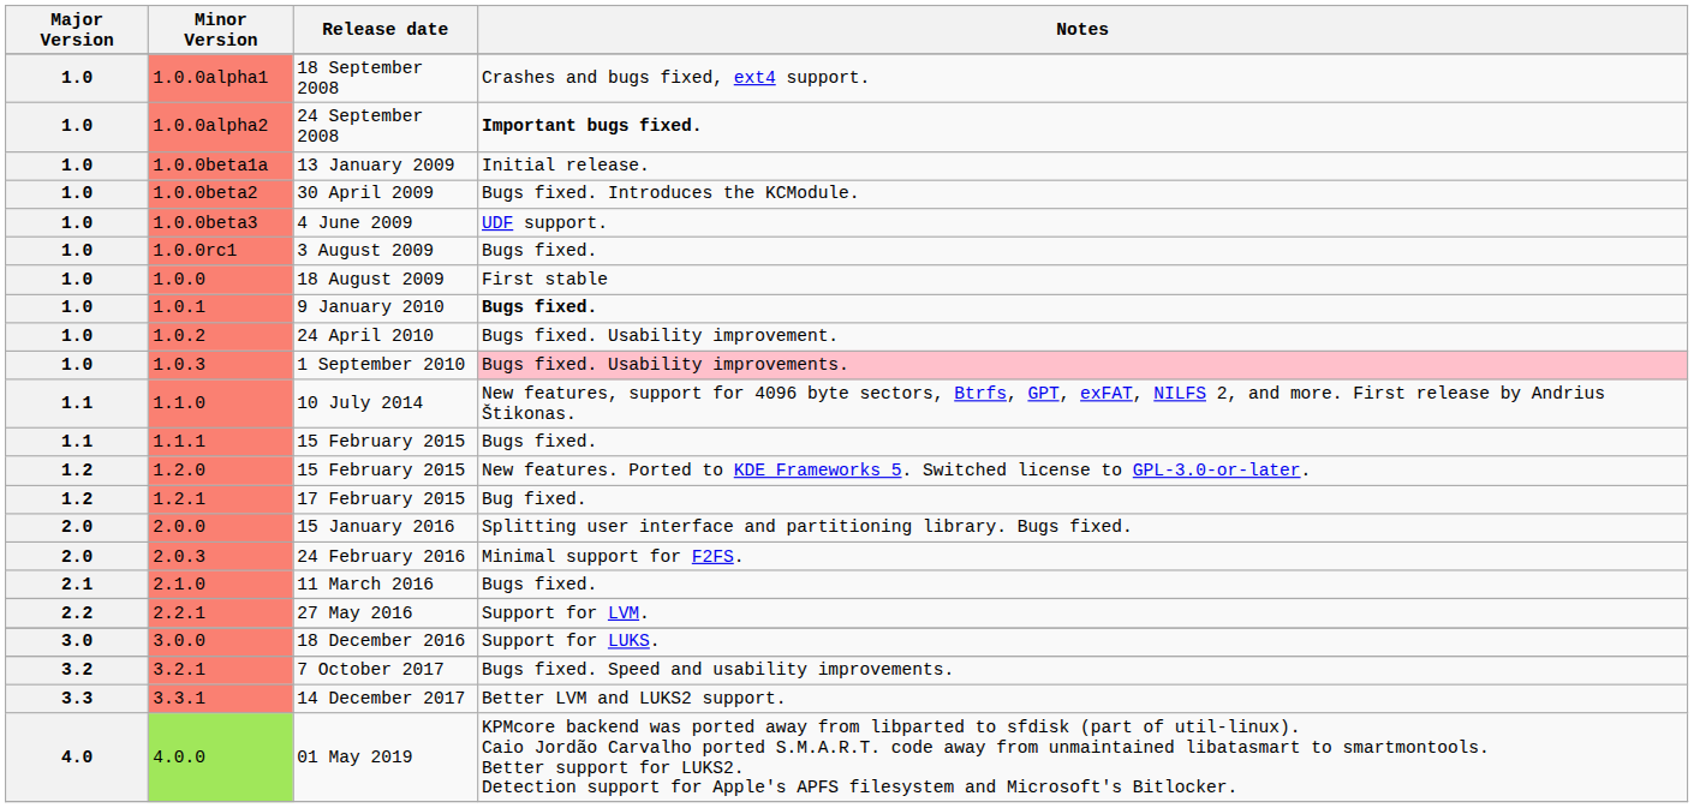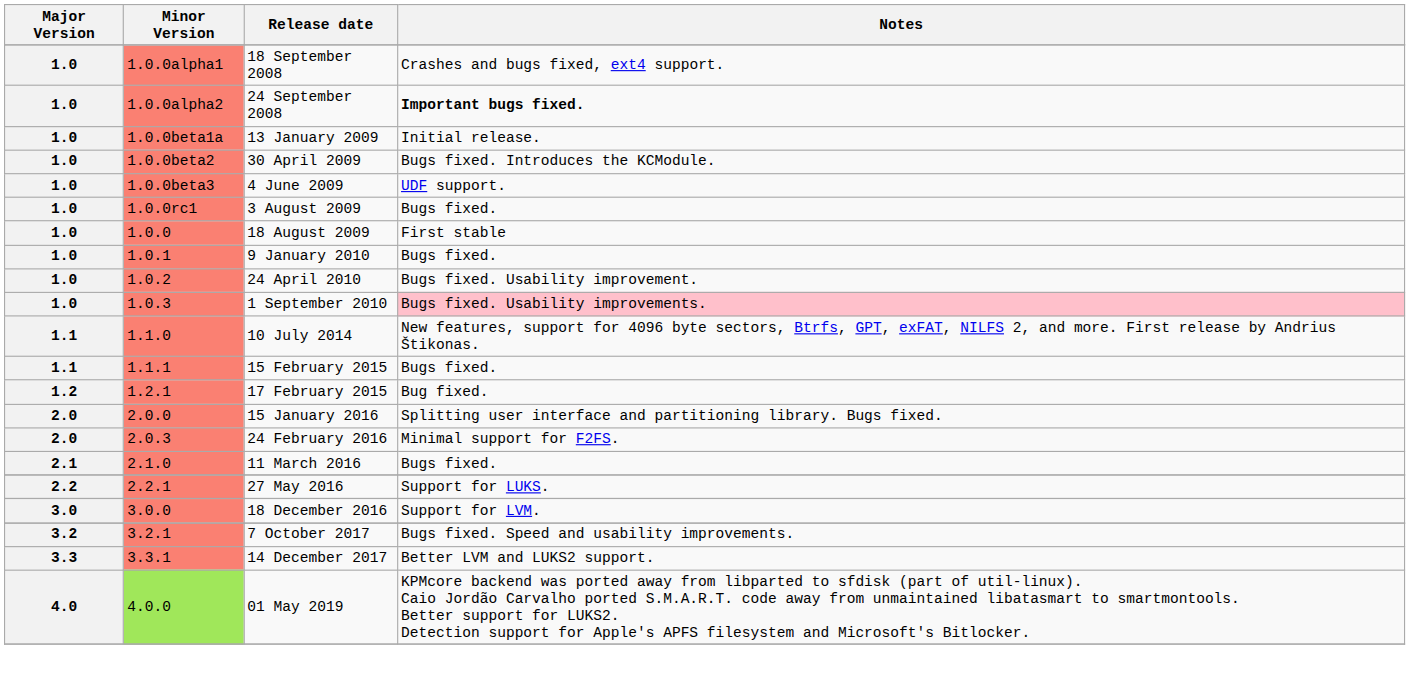 <table class="wikitable">
 <tr>
 <th>Major Version</th>
 <th>Minor Version</th>
 <th>Release date</th>
 <th>Notes</th>
 </tr>
 <tr --->
 </tr>
 <tr>
 <th>1.0</th>
 <td style="background-color:#fa8072;">1.0.0alpha1</td>
 <td>18 September 2008</td>
 <td>Crashes and bugs fixed, <a href='#'>ext4</a> support.</td>
 </tr>
 <tr>
 <th>1.0</th>
 <td style="background-color:#fa8072;">1.0.0alpha2</td>
 <td>24 September 2008</td>
 <td><strong>Important bugs fixed.</strong></td>
 </tr>
 <tr>
 <th>1.0</th>
 <td style="background-color:#fa8072;">1.0.0beta1a</td>
 <td>13 January 2009</td>
 <td>Initial release.</td>
 </tr>
 <tr>
 <th>1.0</th>
 <td style="background-color:#fa8072;">1.0.0beta2</td>
 <td>30 April 2009</td>
 <td>Bugs fixed. Introduces the KCModule.</td>
 </tr>
 <tr>
 <th>1.0</th>
 <td style="background-color:#fa8072;">1.0.0beta3</td>
 <td>4 June 2009</td>
 <td><a href='#'>UDF</a> support.</td>
 </tr>
 <tr>
 <th>1.0</th>
 <td style="background-color:#fa8072;">1.0.0rc1</td>
 <td>3 August 2009</td>
 <td>Bugs fixed.</td>
 </tr>
 <tr>
 <th>1.0</th>
 <td style="background-color:#fa8072;">1.0.0</td>
 <td>18 August 2009</td>
 <td>First stable</td>
 </tr>
 <tr>
 <th>1.0</th>
 <td style="background-color:#fa8072;">1.0.1</td>
 <td>9 January 2010</td>
-<td><strong>Bugs fixed.</strong></td>
+<td>Bugs fixed.</td>
 </tr>
 <tr>
 <th>1.0</th>
 <td style="background-color:#fa8072;">1.0.2</td>
 <td>24 April 2010</td>
 <td>Bugs fixed. Usability improvement.</td>
 </tr>
 <tr>
 <th>1.0</th>
 <td style="background-color:#fa8072;">1.0.3</td>
 <td>1 September 2010</td>
 <td style="background: pink;">Bugs fixed. Usability improvements.</td>
 </tr>
 <tr>
 <th>1.1</th>
 <td style="background-color:#fa8072;">1.1.0</td>
 <td>10 July 2014</td>
 <td>New features, support for 4096 byte sectors, <a href='#'>Btrfs</a>, <a href='#'>GPT</a>, <a href='#'>exFAT</a>, <a href='#'>NILFS</a> 2, and more. First release by Andrius Štikonas.</td>
 </tr>
 <tr>
 <th>1.1</th>
 <td style="background-color:#fa8072;">1.1.1</td>
 <td>15 February 2015</td>
 <td>Bugs fixed.</td>
-</tr>
-<tr>
-<th>1.2</th>
-<td style="background-color:#fa8072;">1.2.0</td>
-<td>15 February 2015</td>
-<td>New features. Ported to <a href='#'>KDE Frameworks 5</a>. Switched license to <a href='#'>GPL-3.0-or-later</a>.</td>
 </tr>
 <tr>
 <th>1.2</th>
 <td style="background-color:#fa8072;">1.2.1</td>
 <td>17 February 2015</td>
 <td>Bug fixed.</td>
 </tr>
 <tr>
 <th>2.0</th>
 <td style="background-color:#fa8072;">2.0.0</td>
 <td>15 January 2016</td>
 <td>Splitting user interface and partitioning library. Bugs fixed.</td>
 </tr>
 <tr>
 <th>2.0</th>
 <td style="background-color:#fa8072;">2.0.3</td>
 <td>24 February 2016</td>
 <td>Minimal support for <a href='#'>F2FS</a>.</td>
 </tr>
 <tr>
 <th>2.1</th>
 <td style="background-color:#fa8072;">2.1.0</td>
 <td>11 March 2016</td>
 <td>Bugs fixed.</td>
 </tr>
 <tr>
 </tr>
 <tr>
 <th>2.2</th>
 <td style="background-color:#fa8072;">2.2.1</td>
 <td>27 May 2016</td>
-<td>Support for <a href='#'>LVM</a>.</td>
+<td>Support for <a href='#'>LUKS</a>.</td>
 </tr>
 <tr>
 </tr>
 <tr>
 <th>3.0</th>
 <td style="background-color:#fa8072;">3.0.0</td>
 <td>18 December 2016</td>
-<td>Support for <a href='#'>LUKS</a>.</td>
+<td>Support for <a href='#'>LVM</a>.</td>
 </tr>
 <tr>
 </tr>
 <tr>
 <th>3.2</th>
 <td style="background-color:#fa8072;">3.2.1</td>
 <td>7 October 2017</td>
 <td>Bugs fixed. Speed and usability improvements.</td>
 </tr>
 <tr>
 <th>3.3</th>
 <td style="background-color:#fa8072;">3.3.1</td>
 <td>14 December 2017</td>
 <td>Better LVM and LUKS2 support.</td>
 </tr>
 <tr>
 <th>4.0</th>
 <td style="background-color:#A0E75A;">4.0.0</td>
 <td>01 May 2019</td>
 <td>KPMcore backend was ported away from libparted to sfdisk (part of util-linux).<br>Caio Jordão Carvalho ported S.M.A.R.T. code away from unmaintained libatasmart to smartmontools.<br>Better support for LUKS2.<br>Detection support for Apple's APFS filesystem and Microsoft's Bitlocker.</td>
 </tr>
 <tr>
 </tr>
 </table>
